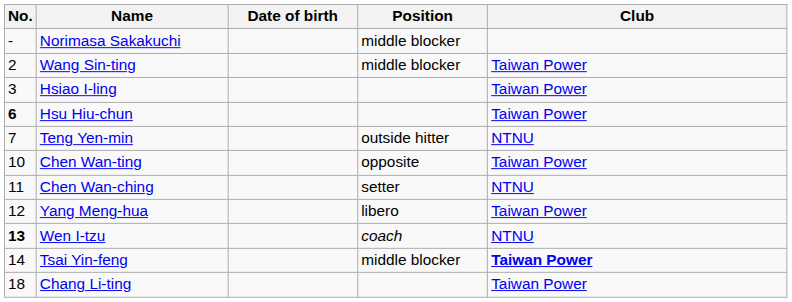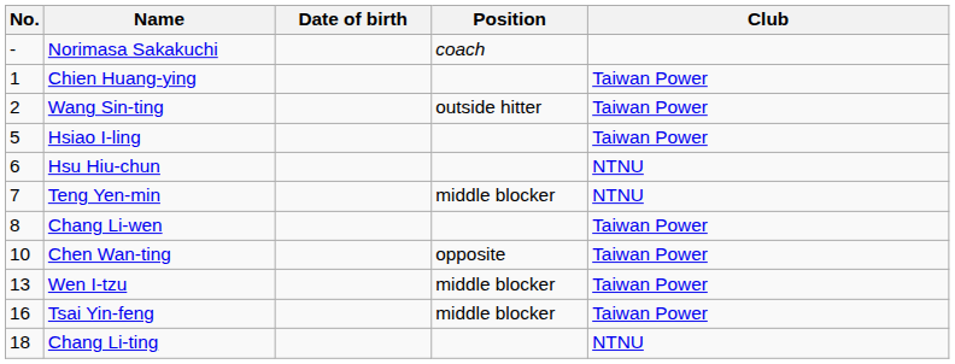 <table class=wikitable sortable style=font-size:100%; text-align:center;>
 <tr>
 <th>No.</th>
 <th style=width:12em>Name</th>
 <th style=width:8em>Date of birth</th>
 <th style=width:8em>Position</th>
 <th style=width:19em>Club</th>
 </tr>
 <tr>
 <td>-</td>
 <td><a href='#'>Norimasa Sakakuchi</a></td>
 <td></td>
-<td>middle blocker</td>
+<td><em>coach</em></td>
 <td></td>
+</tr>
+<tr>
+<td>1</td>
+<td><a href='#'>Chien Huang-ying</a></td>
+<td></td>
+<td></td>
+<td> <a href='#'>Taiwan Power</a></td>
 </tr>
 <tr>
 <td>2</td>
 <td><a href='#'>Wang Sin-ting</a></td>
 <td></td>
-<td>middle blocker</td>
+<td>outside hitter</td>
 <td> <a href='#'>Taiwan Power</a></td>
 </tr>
 <tr>
-<td>3</td>
+<td>5</td>
 <td><a href='#'>Hsiao I-ling</a></td>
 <td></td>
 <td></td>
 <td> <a href='#'>Taiwan Power</a></td>
 </tr>
 <tr>
-<td><strong>6</strong></td>
+<td>6</td>
 <td><a href='#'>Hsu Hiu-chun</a></td>
 <td></td>
 <td></td>
-<td> <a href='#'>Taiwan Power</a></td>
+<td> <a href='#'>NTNU</a></td>
 </tr>
 <tr>
 <td>7</td>
 <td><a href='#'>Teng Yen-min</a></td>
 <td></td>
-<td>outside hitter</td>
+<td>middle blocker</td>
 <td> <a href='#'>NTNU</a></td>
+</tr>
+<tr>
+<td>8</td>
+<td><a href='#'>Chang Li-wen</a></td>
+<td></td>
+<td></td>
+<td> <a href='#'>Taiwan Power</a></td>
 </tr>
 <tr>
 <td>10</td>
 <td><a href='#'>Chen Wan-ting</a></td>
 <td></td>
 <td>opposite</td>
 <td> <a href='#'>Taiwan Power</a></td>
 </tr>
 <tr>
-<td>11</td>
-<td><a href='#'>Chen Wan-ching</a></td>
+<td>13</td>
+<td><a href='#'>Wen I-tzu</a></td>
 <td></td>
-<td>setter</td>
-<td> <a href='#'>NTNU</a></td>
-</tr>
-<tr>
-<td>12</td>
-<td><a href='#'>Yang Meng-hua</a></td>
-<td></td>
-<td>libero</td>
+<td>middle blocker</td>
 <td> <a href='#'>Taiwan Power</a></td>
 </tr>
 <tr>
-<td><strong>13</strong></td>
-<td><a href='#'>Wen I-tzu</a></td>
-<td></td>
-<td><em>coach</em></td>
-<td> <a href='#'>NTNU</a></td>
-</tr>
-<tr>
-<td>14</td>
+<td>16</td>
 <td><a href='#'>Tsai Yin-feng</a></td>
 <td></td>
 <td>middle blocker</td>
-<td><strong> <a href='#'>Taiwan Power</a></strong></td>
+<td> <a href='#'>Taiwan Power</a></td>
 </tr>
 <tr>
 <td>18</td>
 <td><a href='#'>Chang Li-ting</a></td>
 <td></td>
 <td></td>
-<td> <a href='#'>Taiwan Power</a></td>
+<td> <a href='#'>NTNU</a></td>
 </tr>
 </table>
